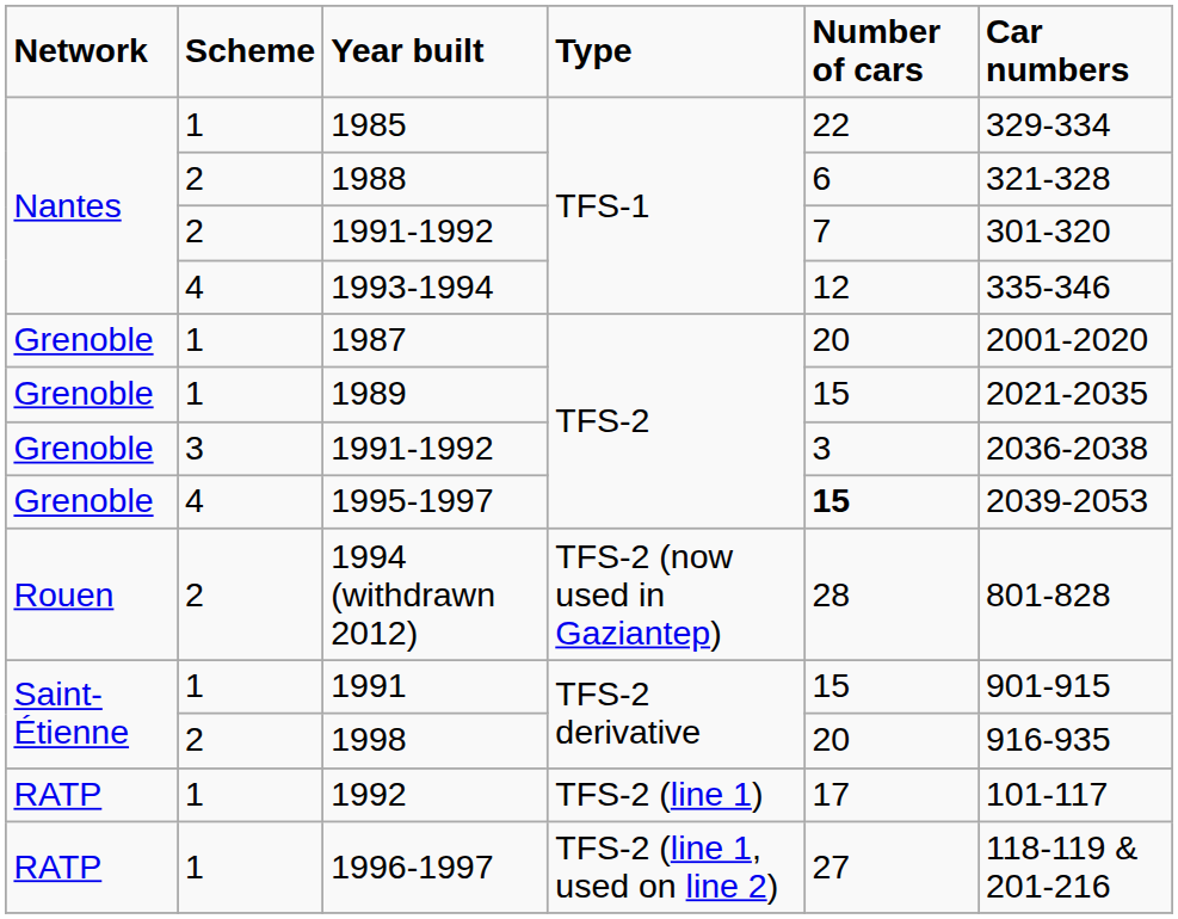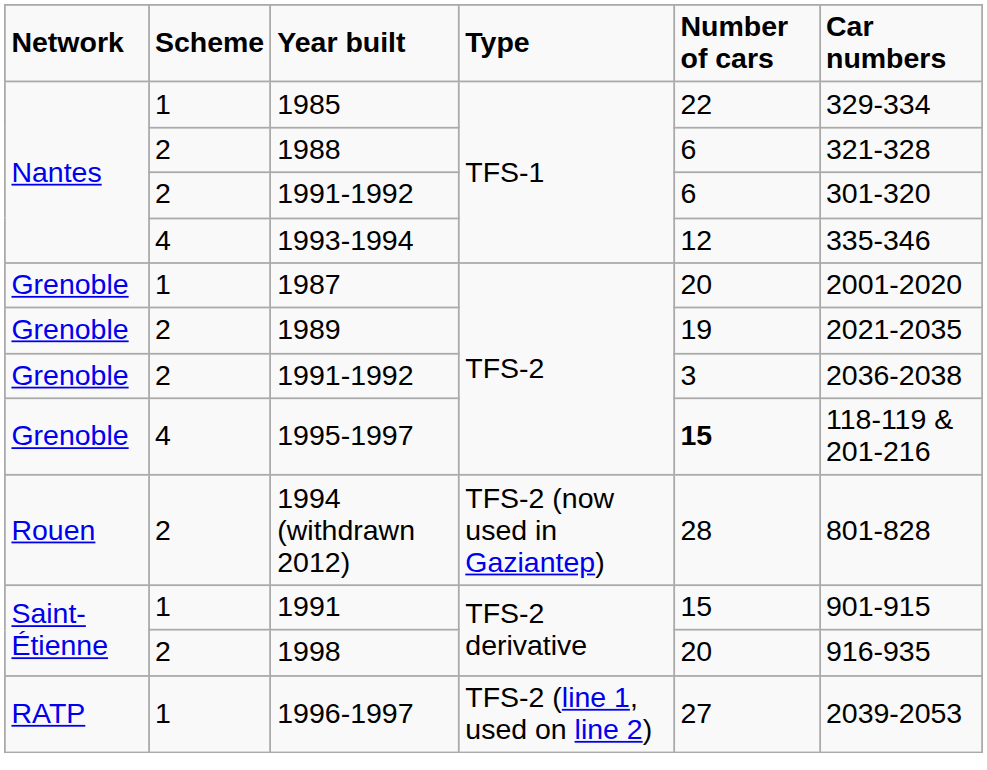 <table width="550" class="wikitable">
 <tr>
 <td><strong>Network</strong></td>
 <td><strong>Scheme</strong></td>
 <td><strong>Year built</strong></td>
 <td><strong>Type</strong></td>
 <td><strong>Number of cars</strong></td>
 <td><strong>Car numbers</strong></td>
 </tr>
 <tr>
 <td rowspan="4"><a href='#'>Nantes</a></td>
 <td>1</td>
 <td>1985</td>
 <td rowspan="4">TFS-1</td>
 <td>22</td>
 <td>329-334</td>
 </tr>
 <tr>
 <td>2</td>
 <td>1988</td>
 <td>6</td>
 <td>321-328</td>
 </tr>
 <tr>
 <td>2</td>
 <td>1991-1992</td>
-<td>7</td>
+<td>6</td>
 <td>301-320</td>
 </tr>
 <tr>
 <td>4</td>
 <td>1993-1994</td>
 <td>12</td>
 <td>335-346</td>
 </tr>
 <tr>
 <td><a href='#'>Grenoble</a></td>
 <td>1</td>
 <td>1987</td>
 <td rowspan="4">TFS-2</td>
 <td>20</td>
 <td>2001-2020</td>
 </tr>
 <tr>
 <td><a href='#'>Grenoble</a></td>
-<td>1</td>
+<td>2</td>
 <td>1989</td>
-<td>15</td>
+<td>19</td>
 <td>2021-2035</td>
 </tr>
 <tr>
 <td><a href='#'>Grenoble</a></td>
-<td>3</td>
+<td>2</td>
 <td>1991-1992</td>
 <td>3</td>
 <td>2036-2038</td>
 </tr>
 <tr>
 <td><a href='#'>Grenoble</a></td>
 <td>4</td>
 <td>1995-1997</td>
 <td><strong>15</strong></td>
-<td>2039-2053</td>
+<td>118-119 & 201-216</td>
 </tr>
 <tr>
 <td><a href='#'>Rouen</a></td>
 <td>2</td>
 <td>1994 (withdrawn 2012)</td>
 <td>TFS-2 (now used in <a href='#'>Gaziantep</a>)</td>
 <td>28</td>
 <td>801-828</td>
 </tr>
 <tr>
 <td rowspan="2"><a href='#'>Saint-Étienne</a></td>
 <td>1</td>
 <td>1991</td>
 <td rowspan="2">TFS-2 derivative</td>
 <td>15</td>
 <td>901-915</td>
 </tr>
 <tr>
 <td>2</td>
 <td>1998</td>
 <td>20</td>
 <td>916-935</td>
 </tr>
 <tr>
 <td><a href='#'>RATP</a></td>
 <td>1</td>
-<td>1992</td>
-<td>TFS-2 (<a href='#'>line 1</a>)</td>
-<td>17</td>
-<td>101-117</td>
-</tr>
-<tr>
-<td><a href='#'>RATP</a></td>
-<td>1</td>
 <td>1996-1997</td>
 <td>TFS-2 (<a href='#'>line 1</a>, used on <a href='#'>line 2</a>)</td>
 <td>27</td>
-<td>118-119 & 201-216</td>
+<td>2039-2053</td>
 </tr>
 </table>
